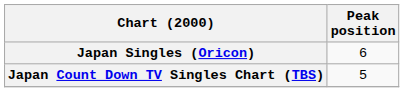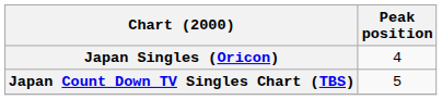 <table class="wikitable sortable plainrowheaders" style="text-align:center">
 <tr>
 <th scope="col">Chart (2000)</th>
 <th scope="col">Peak<br>position</th>
 </tr>
 <tr>
 <th scope="row">Japan Singles (<a href='#'>Oricon</a>)</th>
-<td>6</td>
+<td>4</td>
 </tr>
 <tr>
 <th scope="row">Japan <a href='#'>Count Down TV</a> Singles Chart (<a href='#'>TBS</a>)</th>
 <td align="center">5</td>
 </tr>
 <tr>
 </tr>
 </table>
